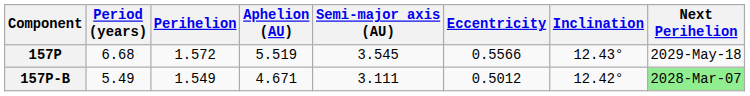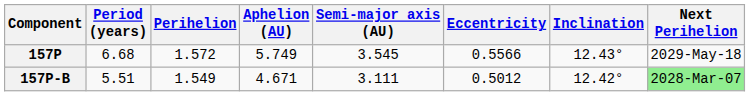 <table class="wikitable" style="text-align: center; font-size: 0.9em;">
 <tr>
 <th>Component</th>
 <th><a href='#'>Period</a><br>(years)</th>
 <th><a href='#'>Perihelion</a><br></th>
 <th><a href='#'>Aphelion</a><br>(<a href='#'>AU</a>)</th>
 <th><a href='#'>Semi-major axis</a><br>(AU)</th>
 <th><a href='#'>Eccentricity</a></th>
 <th><a href='#'>Inclination</a></th>
 <th>Next<br><a href='#'>Perihelion</a></th>
 </tr>
 <tr>
 <th>157P</th>
 <td>6.68</td>
 <td>1.572</td>
-<td>5.519</td>
+<td>5.749</td>
 <td>3.545</td>
 <td>0.5566</td>
 <td>12.43°</td>
 <td>2029-May-18</td>
 </tr>
 <tr>
 <th>157P-B</th>
-<td>5.49</td>
+<td>5.51</td>
 <td>1.549</td>
 <td>4.671</td>
 <td>3.111</td>
 <td>0.5012</td>
 <td>12.42°</td>
 <td style="background: lightgreen;">2028-Mar-07</td>
 </tr>
 </table>
